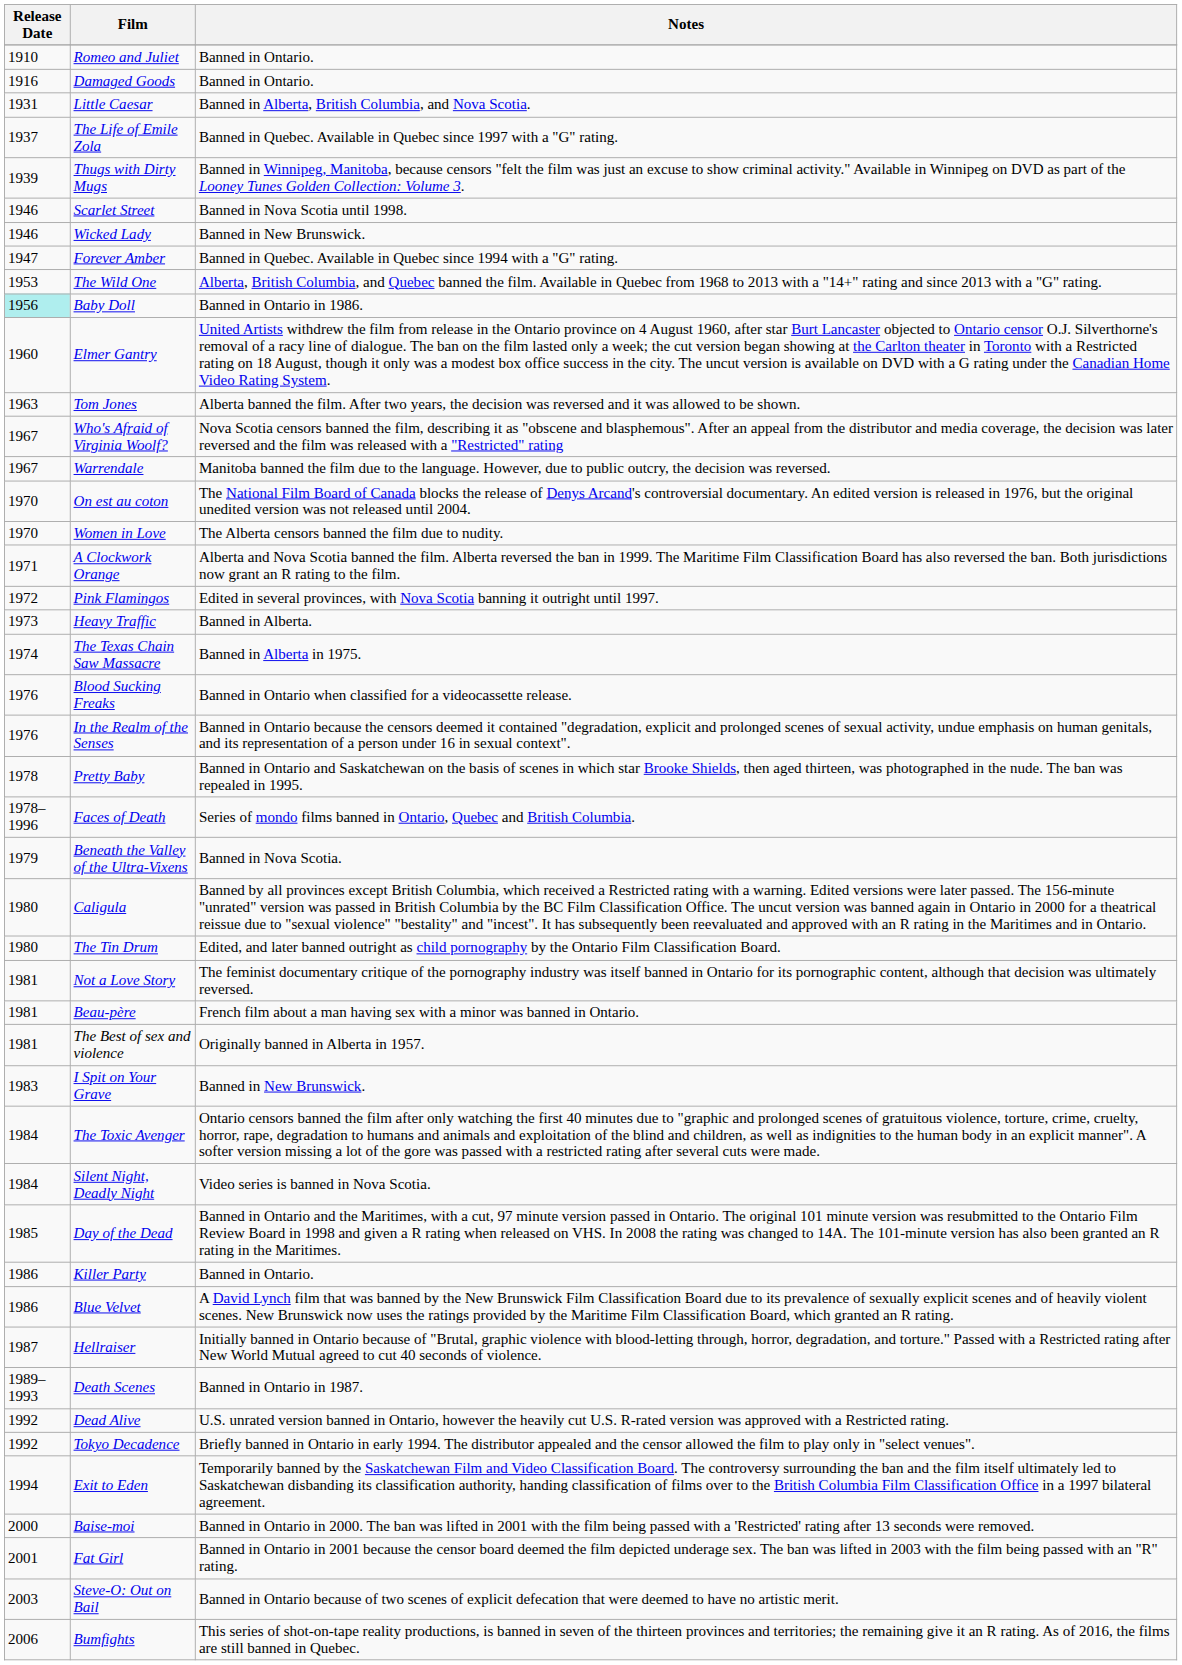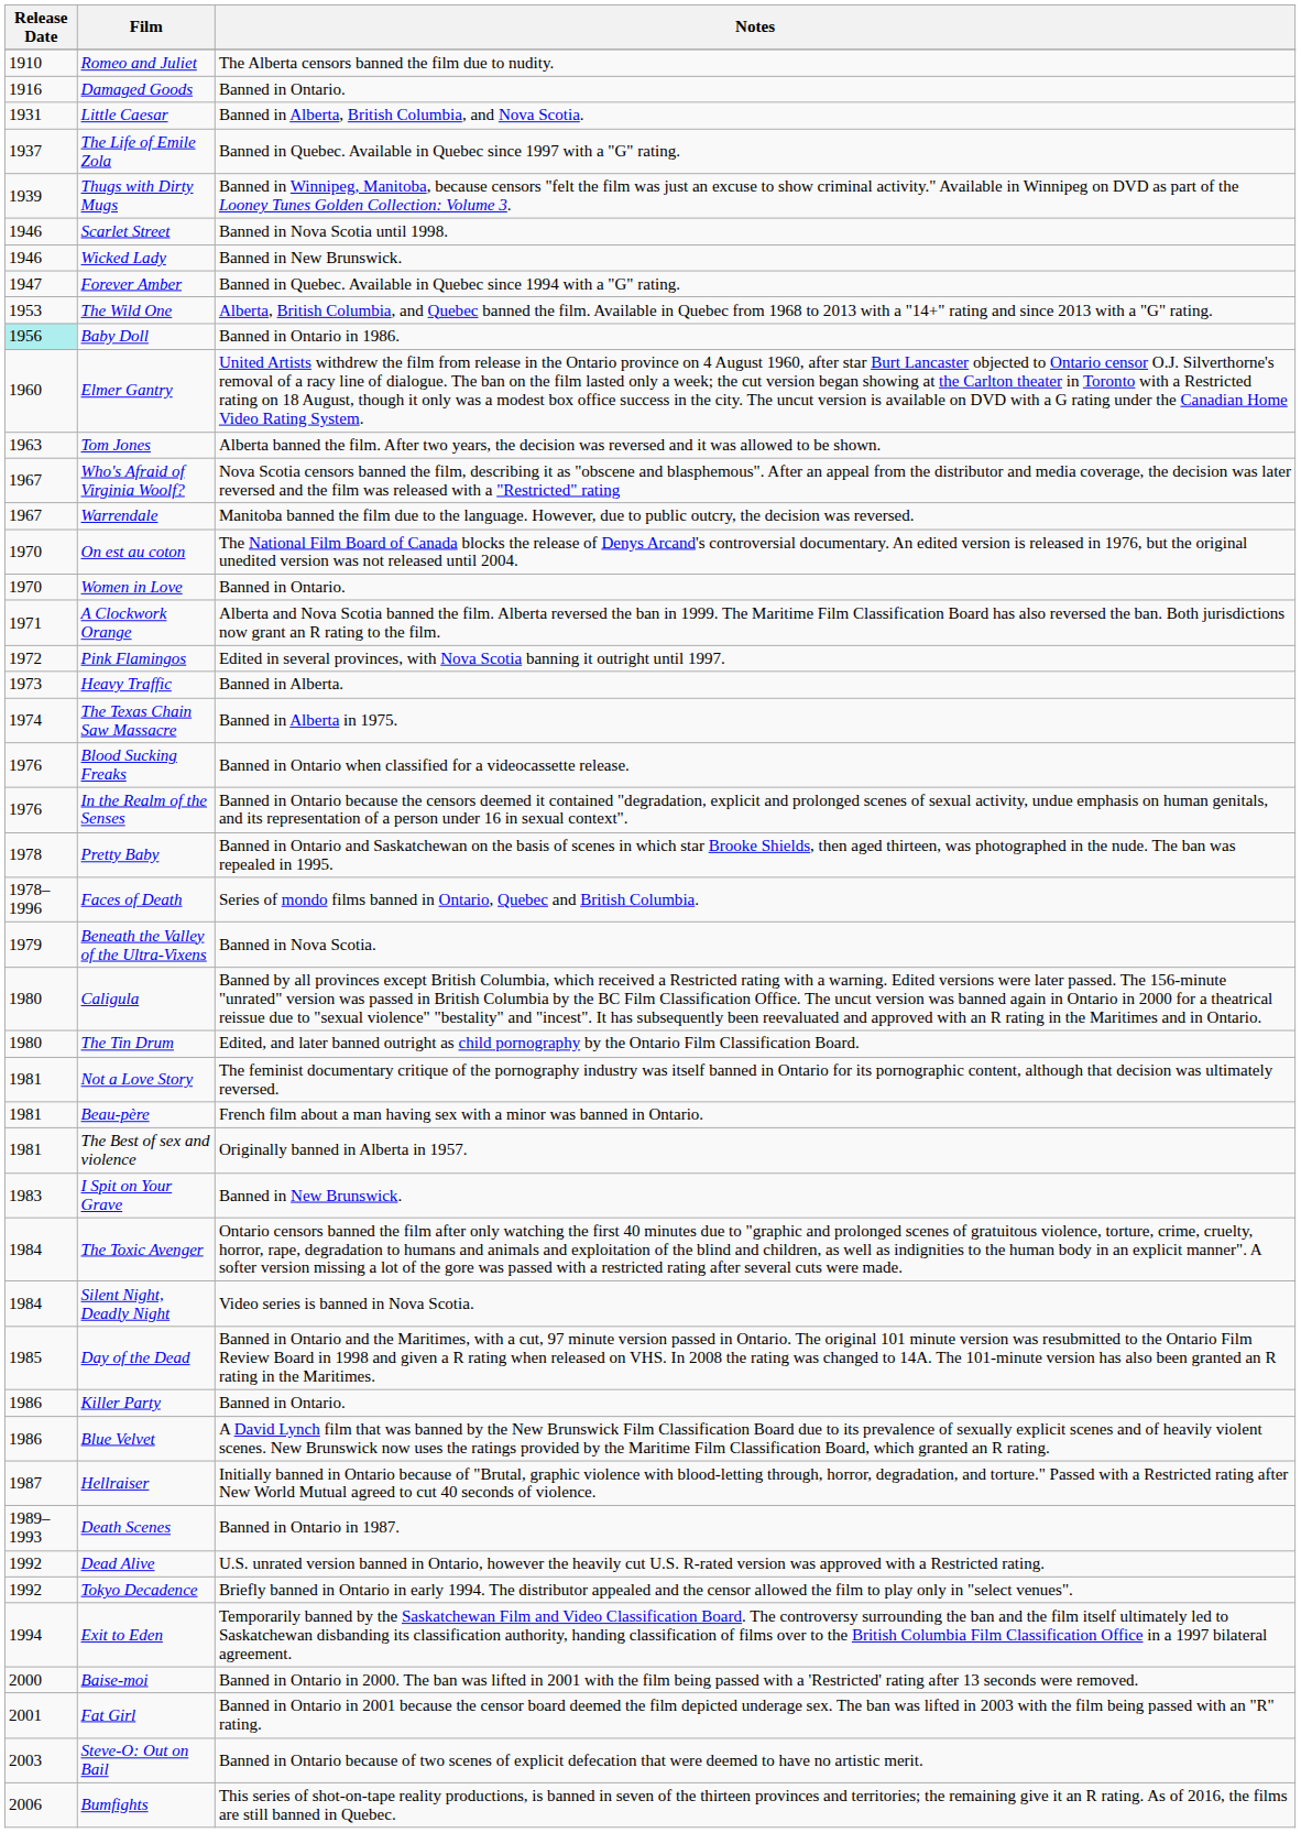 <table class="wikitable sortable">
 <tr>
 <th>Release Date</th>
 <th>Film</th>
 <th class="unsortable">Notes</th>
 </tr>
 <tr i>
 </tr>
 <tr>
 <td>1910</td>
 <td><em><a href='#'>Romeo and Juliet</a></em></td>
-<td>Banned in Ontario.</td>
+<td>The Alberta censors banned the film due to nudity.</td>
 </tr>
 <tr>
 <td>1916</td>
 <td><em><a href='#'>Damaged Goods</a></em></td>
 <td>Banned in Ontario.</td>
 </tr>
 <tr>
 <td>1931</td>
 <td><em><a href='#'>Little Caesar</a></em></td>
 <td>Banned in <a href='#'>Alberta</a>, <a href='#'>British Columbia</a>, and <a href='#'>Nova Scotia</a>.</td>
 </tr>
 <tr>
 <td>1937</td>
 <td><em><a href='#'>The Life of Emile Zola</a></em></td>
 <td>Banned in Quebec. Available in Quebec since 1997 with a "G" rating.</td>
 </tr>
 <tr>
 <td>1939</td>
 <td><em><a href='#'>Thugs with Dirty Mugs</a></em></td>
 <td>Banned in <a href='#'>Winnipeg, Manitoba</a>, because censors "felt the film was just an excuse to show criminal activity." Available in Winnipeg on DVD as part of the <em><a href='#'>Looney Tunes Golden Collection: Volume 3</a></em>.</td>
 </tr>
 <tr>
 <td>1946</td>
 <td><em><a href='#'>Scarlet Street</a></em></td>
 <td>Banned in Nova Scotia until 1998.</td>
 </tr>
 <tr>
 <td>1946</td>
 <td><em><a href='#'>Wicked Lady</a></em></td>
 <td>Banned in New Brunswick.</td>
 </tr>
 <tr>
 <td>1947</td>
 <td><em><a href='#'>Forever Amber</a></em></td>
 <td>Banned in Quebec. Available in Quebec since 1994 with a "G" rating.</td>
 </tr>
 <tr>
 <td>1953</td>
 <td><em><a href='#'>The Wild One</a></em></td>
 <td><a href='#'>Alberta</a>, <a href='#'>British Columbia</a>, and <a href='#'>Quebec</a> banned the film. Available in Quebec from 1968 to 2013 with a "14+" rating and since 2013 with a "G" rating.</td>
 </tr>
 <tr>
 <td style="background: paleturquoise;">1956</td>
 <td><em><a href='#'>Baby Doll</a></em></td>
 <td>Banned in Ontario in 1986.</td>
 </tr>
 <tr>
 <td>1960</td>
 <td><em><a href='#'>Elmer Gantry</a></em></td>
 <td><a href='#'>United Artists</a> withdrew the film from release in the Ontario province on 4 August 1960, after star <a href='#'>Burt Lancaster</a> objected to <a href='#'>Ontario censor</a> O.J. Silverthorne's removal of a racy line of dialogue. The ban on the film lasted only a week; the cut version began showing at <a href='#'>the Carlton theater</a> in <a href='#'>Toronto</a> with a Restricted rating on 18 August, though it only was a modest box office success in the city. The uncut version is available on DVD with a G rating under the <a href='#'>Canadian Home Video Rating System</a>.</td>
 </tr>
 <tr>
 <td>1963</td>
 <td><em><a href='#'>Tom Jones</a></em></td>
 <td>Alberta banned the film. After two years, the decision was reversed and it was allowed to be shown.</td>
 </tr>
 <tr>
 <td>1967</td>
 <td><em><a href='#'>Who's Afraid of Virginia Woolf?</a></em></td>
 <td>Nova Scotia censors banned the film, describing it as "obscene and blasphemous". After an appeal from the distributor and media coverage, the decision was later reversed and the film was released with a <a href='#'>"Restricted" rating</a></td>
 </tr>
 <tr>
 <td>1967</td>
 <td><em><a href='#'>Warrendale</a></em></td>
 <td>Manitoba banned the film due to the language. However, due to public outcry, the decision was reversed.</td>
 </tr>
 <tr>
 <td>1970</td>
 <td><em><a href='#'>On est au coton</a></em></td>
 <td>The <a href='#'>National Film Board of Canada</a> blocks the release of <a href='#'>Denys Arcand</a>'s controversial documentary. An edited version is released in 1976, but the original unedited version was not released until 2004.</td>
 </tr>
 <tr>
 <td>1970</td>
 <td><em><a href='#'>Women in Love</a></em></td>
-<td>The Alberta censors banned the film due to nudity.</td>
+<td>Banned in Ontario.</td>
 </tr>
 <tr>
 <td>1971</td>
 <td><em><a href='#'>A Clockwork Orange</a></em></td>
 <td>Alberta and Nova Scotia banned the film. Alberta reversed the ban in 1999.  The Maritime Film Classification Board has also reversed the ban.  Both jurisdictions now grant an R rating to the film.</td>
 </tr>
 <tr>
 <td>1972</td>
 <td><em><a href='#'>Pink Flamingos</a></em></td>
 <td>Edited in several provinces, with <a href='#'>Nova Scotia</a> banning it outright until 1997.</td>
 </tr>
 <tr>
 <td>1973</td>
 <td><em><a href='#'>Heavy Traffic</a></em></td>
 <td>Banned in Alberta.</td>
 </tr>
 <tr>
 <td>1974</td>
 <td><em><a href='#'>The Texas Chain Saw Massacre</a></em></td>
 <td>Banned in <a href='#'>Alberta</a> in 1975.</td>
 </tr>
 <tr>
 <td>1976</td>
 <td><em><a href='#'>Blood Sucking Freaks</a></em></td>
 <td>Banned in Ontario when classified for a videocassette release.</td>
 </tr>
 <tr>
 <td>1976</td>
 <td><em><a href='#'>In the Realm of the Senses</a></em></td>
 <td>Banned in Ontario because the censors deemed it contained "degradation, explicit and prolonged scenes of sexual activity, undue emphasis on human genitals, and its representation of a person under 16 in sexual context".</td>
 </tr>
 <tr>
 <td>1978</td>
 <td><em><a href='#'>Pretty Baby</a></em></td>
 <td>Banned in Ontario and Saskatchewan on the basis of scenes in which star <a href='#'>Brooke Shields</a>, then aged thirteen, was photographed in the nude. The ban was repealed in 1995.</td>
 </tr>
 <tr>
 <td>1978–1996</td>
 <td><em><a href='#'>Faces of Death</a></em></td>
 <td>Series of <a href='#'>mondo</a> films banned in <a href='#'>Ontario</a>, <a href='#'>Quebec</a> and <a href='#'>British Columbia</a>.</td>
 </tr>
 <tr>
 <td>1979</td>
 <td><em><a href='#'>Beneath the Valley of the Ultra-Vixens</a></em></td>
 <td>Banned in Nova Scotia.</td>
 </tr>
 <tr>
 <td>1980</td>
 <td><em><a href='#'>Caligula</a></em></td>
 <td>Banned by all provinces except British Columbia, which received a Restricted rating with a warning. Edited versions were later passed. The 156-minute "unrated" version was passed in British Columbia by the BC Film Classification Office. The uncut version was banned again in Ontario in 2000 for a theatrical reissue due to "sexual violence" "bestality" and "incest". It has subsequently been reevaluated and approved with an R rating in the Maritimes and in Ontario.</td>
 </tr>
 <tr>
 <td>1980</td>
 <td><em><a href='#'>The Tin Drum</a></em></td>
 <td>Edited, and later banned outright as <a href='#'>child pornography</a> by the Ontario Film Classification Board.</td>
 </tr>
 <tr>
 <td>1981</td>
 <td><em><a href='#'>Not a Love Story</a></em></td>
 <td>The feminist documentary critique of the pornography industry was itself banned in Ontario for its pornographic content, although that decision was ultimately reversed.</td>
 </tr>
 <tr>
 <td>1981</td>
 <td><em><a href='#'>Beau-père</a></em></td>
 <td>French film about a man having sex with a minor was banned in Ontario.</td>
 </tr>
 <tr>
 <td>1981</td>
 <td><em>The Best of sex and violence</em></td>
 <td>Originally banned in Alberta in 1957.</td>
 </tr>
 <tr>
 <td>1983</td>
 <td><em><a href='#'>I Spit on Your Grave</a></em></td>
 <td>Banned in <a href='#'>New Brunswick</a>.</td>
 </tr>
 <tr>
 <td>1984</td>
 <td><em><a href='#'>The Toxic Avenger</a></em></td>
 <td>Ontario censors banned the film after only watching the first 40 minutes due to "graphic and prolonged scenes of gratuitous violence, torture, crime, cruelty, horror, rape, degradation to humans and animals and exploitation of the blind and children, as well as indignities to the human body in an explicit manner". A softer version missing a lot of the gore was passed with a restricted rating after several cuts were made.</td>
 </tr>
 <tr>
 <td>1984</td>
 <td><em><a href='#'>Silent Night, Deadly Night</a></em></td>
 <td>Video series is banned in Nova Scotia.</td>
 </tr>
 <tr>
 <td>1985</td>
 <td><em><a href='#'>Day of the Dead</a></em></td>
 <td>Banned in Ontario and the Maritimes, with a cut, 97 minute version passed in Ontario. The original 101 minute version was resubmitted to the Ontario Film Review Board in 1998 and given a R rating when released on VHS. In 2008 the rating was changed to 14A. The 101-minute version has also been granted an R rating in the Maritimes.</td>
 </tr>
 <tr>
 <td>1986</td>
 <td><em><a href='#'>Killer Party</a></em></td>
 <td>Banned in Ontario.</td>
 </tr>
 <tr>
 <td>1986</td>
 <td><em><a href='#'>Blue Velvet</a></em></td>
 <td>A <a href='#'>David Lynch</a> film that was banned by the New Brunswick Film Classification Board due to its prevalence of sexually explicit scenes and of heavily violent scenes.  New Brunswick now uses the ratings provided by the Maritime Film Classification Board, which granted an R rating.</td>
 </tr>
 <tr>
 <td>1987</td>
 <td><em><a href='#'>Hellraiser</a></em></td>
 <td>Initially banned in Ontario because of "Brutal, graphic violence with blood-letting through, horror, degradation, and torture." Passed with a Restricted rating after New World Mutual agreed to cut 40 seconds of violence.</td>
 </tr>
 <tr>
 <td>1989–1993</td>
 <td><em><a href='#'>Death Scenes</a></em></td>
 <td>Banned in Ontario in 1987.</td>
 </tr>
 <tr>
 <td>1992</td>
 <td><em><a href='#'>Dead Alive</a></em></td>
 <td>U.S. unrated version banned in Ontario, however the heavily cut U.S. R-rated version was approved with a Restricted rating.</td>
 </tr>
 <tr>
 <td>1992</td>
 <td><em><a href='#'>Tokyo Decadence</a></em></td>
 <td>Briefly banned in Ontario in early 1994. The distributor appealed and the censor allowed the film to play only in "select venues".</td>
 </tr>
 <tr>
 <td>1994</td>
 <td><em><a href='#'>Exit to Eden</a></em></td>
 <td>Temporarily banned by the <a href='#'>Saskatchewan Film and Video Classification Board</a>. The controversy surrounding the ban and the film itself ultimately led to Saskatchewan disbanding its classification authority, handing classification of films over to the <a href='#'>British Columbia Film Classification Office</a> in a 1997 bilateral agreement.</td>
 </tr>
 <tr>
 <td>2000</td>
 <td><em><a href='#'>Baise-moi</a></em></td>
 <td>Banned in Ontario in 2000. The ban was lifted in 2001 with the film being passed with a 'Restricted' rating after 13 seconds were removed.</td>
 </tr>
 <tr>
 <td>2001</td>
 <td><em><a href='#'>Fat Girl</a></em></td>
 <td>Banned in Ontario in 2001 because the censor board deemed the film depicted underage sex. The ban was lifted in 2003 with the film being passed with an "R" rating.</td>
 </tr>
 <tr>
 <td>2003</td>
 <td><em><a href='#'>Steve-O: Out on Bail</a></em></td>
 <td>Banned in Ontario because of two scenes of explicit defecation that were deemed to have no artistic merit.</td>
 </tr>
 <tr>
 <td>2006</td>
 <td><em><a href='#'>Bumfights</a></em></td>
 <td>This series of shot-on-tape reality productions, is banned in seven of the thirteen provinces and territories; the remaining give it an R rating.  As of 2016, the films are still banned in Quebec.</td>
 </tr>
 </table>
